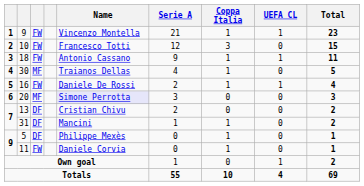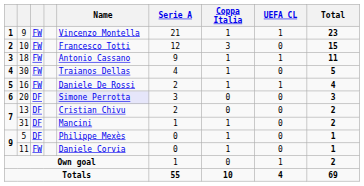 <table class="wikitable" style="text-align:center">
 <tr>
 <th width=15></th>
 <th width=15></th>
 <th width=15></th>
 <th width=15></th>
 <th width=145>Name</th>
 <th width=80><a href='#'>Serie A</a></th>
 <th width=80><a href='#'>Coppa Italia</a></th>
 <th width=80><a href='#'>UEFA CL</a></th>
 <th width=80>Total</th>
 </tr>
 <tr>
 <td><strong>1</strong></td>
 <td>9</td>
 <td><a href='#'>FW</a></td>
 <td></td>
 <td align=left><a href='#'>Vincenzo Montella</a></td>
 <td>21</td>
 <td>1</td>
 <td>1</td>
 <td><strong>23</strong></td>
 </tr>
 <tr>
 <td><strong>2</strong></td>
 <td>10</td>
 <td><a href='#'>FW</a></td>
 <td></td>
 <td align=left><a href='#'>Francesco Totti</a></td>
 <td>12</td>
 <td>3</td>
 <td>0</td>
 <td><strong>15</strong></td>
 </tr>
 <tr>
 <td><strong>3</strong></td>
 <td>18</td>
 <td><a href='#'>FW</a></td>
 <td></td>
 <td align=left><a href='#'>Antonio Cassano</a></td>
 <td>9</td>
 <td>1</td>
 <td>1</td>
 <td><strong>11</strong></td>
 </tr>
 <tr>
 <td><strong>4</strong></td>
 <td>30</td>
-<td><a href='#'>MF</a></td>
+<td><a href='#'>FW</a></td>
 <td></td>
 <td align=left><a href='#'>Traianos Dellas</a></td>
 <td>4</td>
 <td>1</td>
 <td>0</td>
 <td><strong>5</strong></td>
 </tr>
 <tr>
 <td><strong>5</strong></td>
 <td>16</td>
 <td><a href='#'>FW</a></td>
 <td></td>
 <td align=left><a href='#'>Daniele De Rossi</a></td>
 <td>2</td>
 <td>1</td>
 <td>1</td>
 <td><strong>4</strong></td>
 </tr>
 <tr>
 <td><strong>6</strong></td>
 <td>20</td>
-<td><a href='#'>MF</a></td>
+<td><a href='#'>DF</a></td>
 <td></td>
 <td align=left style="background: lavender;"><a href='#'>Simone Perrotta</a></td>
 <td>3</td>
 <td>0</td>
 <td>0</td>
 <td><strong>3</strong></td>
 </tr>
 <tr>
 <td rowspan=2><strong>7</strong></td>
 <td>13</td>
 <td><a href='#'>DF</a></td>
 <td></td>
 <td align=left><a href='#'>Cristian Chivu</a></td>
 <td>2</td>
 <td>0</td>
 <td>0</td>
 <td><strong>2</strong></td>
 </tr>
 <tr>
 <td>31</td>
 <td><a href='#'>DF</a></td>
 <td></td>
 <td align=left><a href='#'>Mancini</a></td>
 <td>1</td>
 <td>1</td>
 <td>0</td>
 <td><strong>2</strong></td>
 </tr>
 <tr>
 <td rowspan=2><strong>9</strong></td>
 <td>5</td>
 <td><a href='#'>DF</a></td>
 <td></td>
 <td align=left><a href='#'>Philippe Mexès</a></td>
 <td>0</td>
 <td>1</td>
 <td>0</td>
 <td><strong>1</strong></td>
 </tr>
 <tr>
 <td>11</td>
 <td><a href='#'>FW</a></td>
 <td></td>
 <td align=left><a href='#'>Daniele Corvia</a></td>
 <td>0</td>
 <td>1</td>
 <td>0</td>
 <td><strong>1</strong></td>
 </tr>
 <tr>
 <td colspan=5><strong>Own goal</strong></td>
 <td>1</td>
 <td>0</td>
 <td>1</td>
 <td><strong>2</strong></td>
 </tr>
 <tr>
 <td colspan=5><strong>Totals</strong></td>
 <td><strong>55</strong></td>
 <td><strong>10</strong></td>
 <td><strong>4</strong></td>
 <td><strong>69</strong></td>
 </tr>
 </table>
